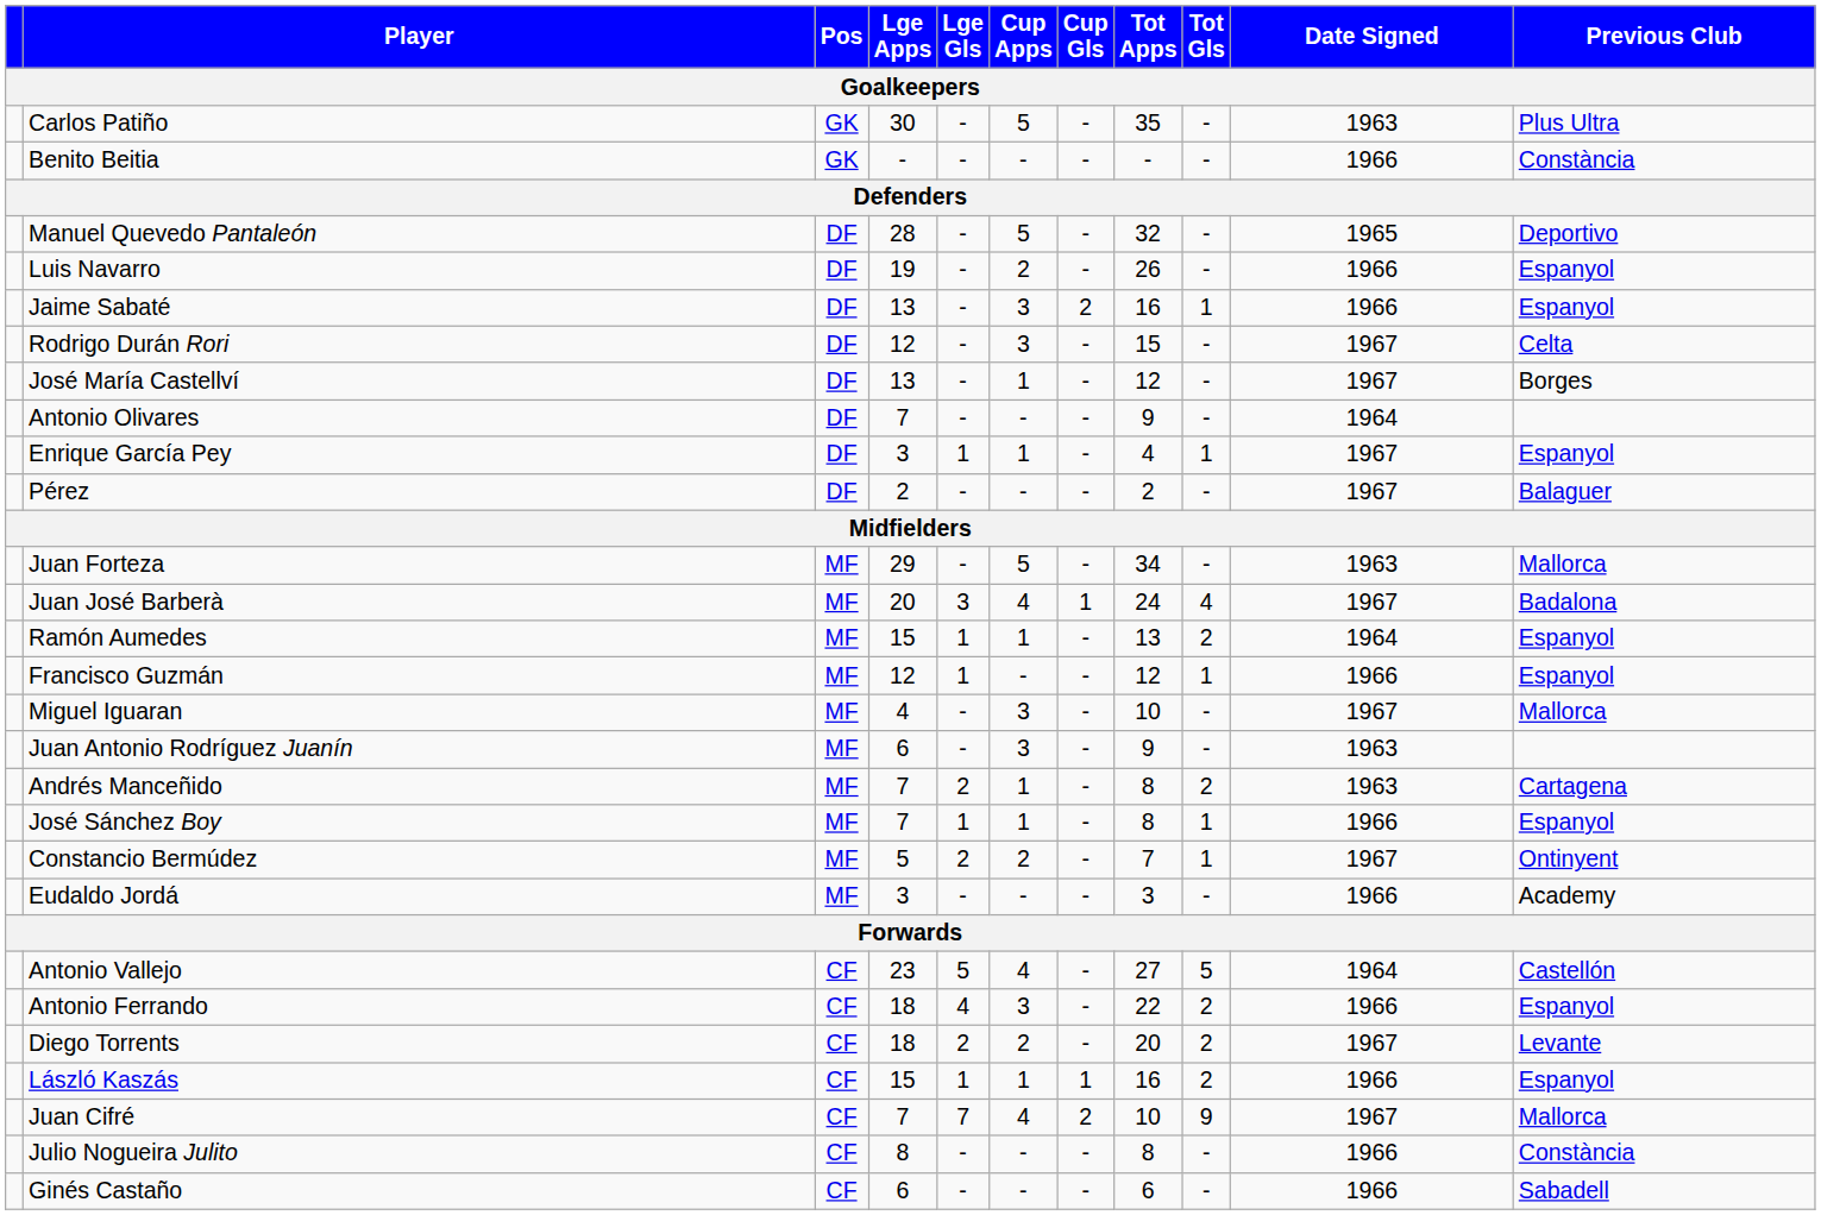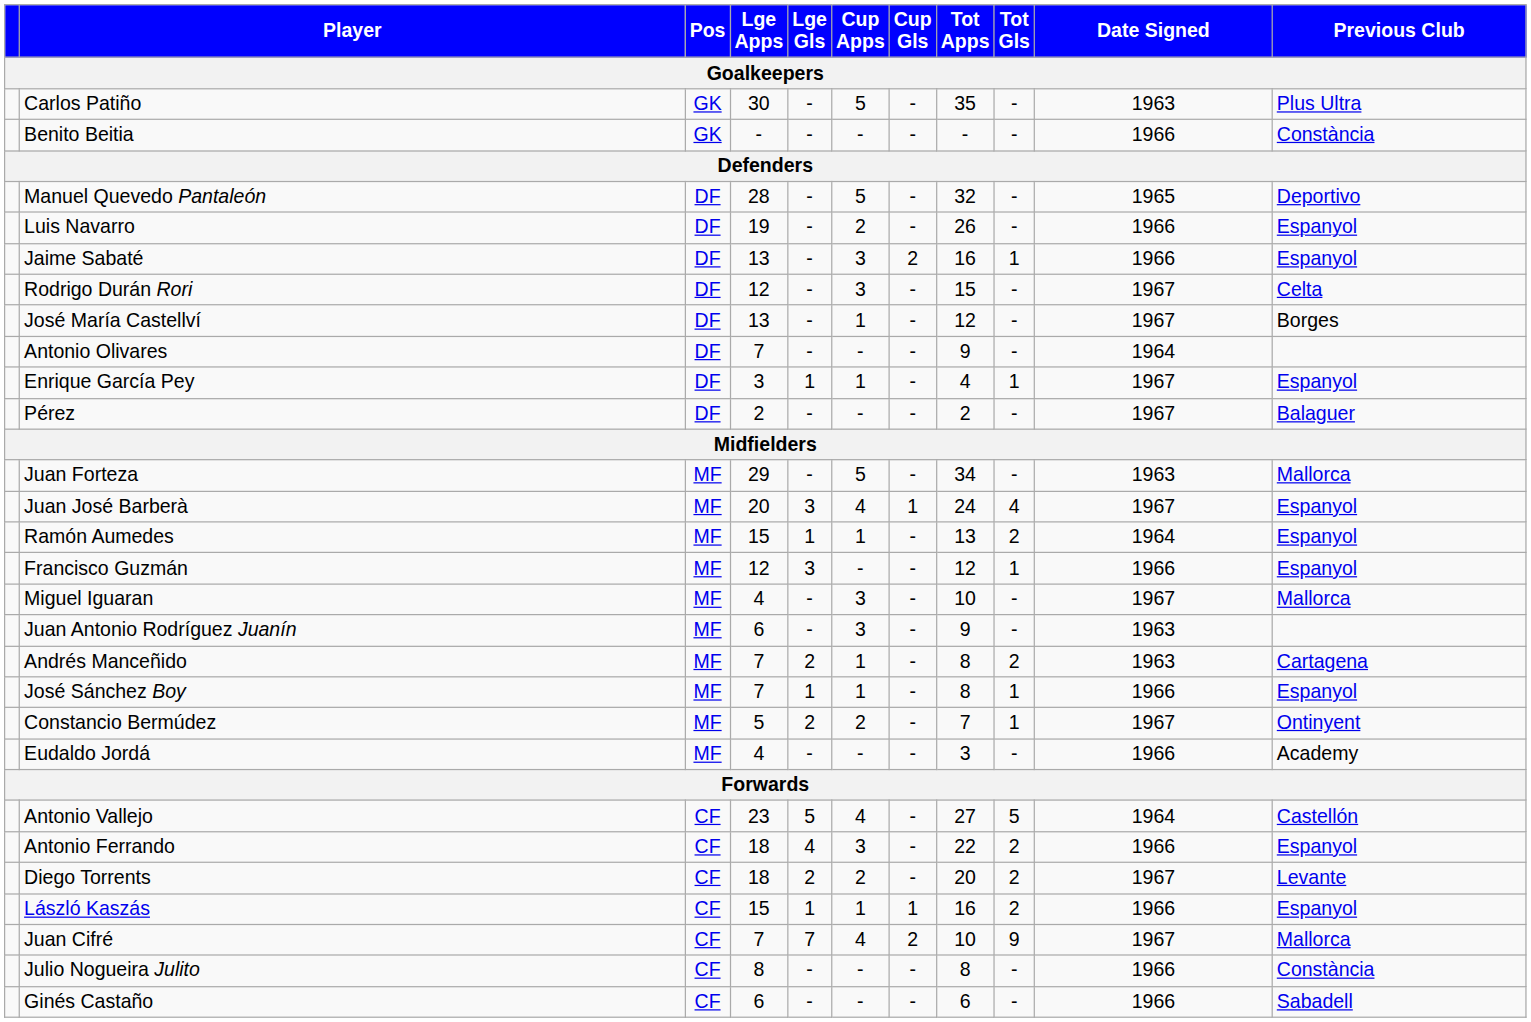 <table class="wikitable">
 <tr>
 <th style="background:#0000FF; color:white; width:1%"></th>
 <th style="background:#0000FF; color:white; width:45%">Player</th>
 <th style="background:#0000FF; color:white; width:1%">Pos</th>
 <th style="background:#0000FF; color:white; width:1%">Lge<br>Apps</th>
 <th style="background:#0000FF; color:white; width:1%">Lge<br>Gls</th>
 <th style="background:#0000FF; color:white; width:1%">Cup<br>Apps</th>
 <th style="background:#0000FF; color:white; width:1%">Cup<br>Gls</th>
 <th style="background:#0000FF; color:white; width:1%">Tot<br>Apps</th>
 <th style="background:#0000FF; color:white; width:1%">Tot<br>Gls</th>
 <th style="background:#0000FF; color:white; width:16%">Date Signed</th>
 <th style="background:#0000FF; color:white; width:17%">Previous Club</th>
 </tr>
 <tr>
 <th colspan=14 bgcolor=#6fd6f5>Goalkeepers</th>
 </tr>
 <tr>
 <td align=center></td>
 <td>Carlos Patiño</td>
 <td align=center><a href='#'>GK</a></td>
 <td align=center>30</td>
 <td align=center>-</td>
 <td align=center>5</td>
 <td align=center>-</td>
 <td align=center>35</td>
 <td align=center>-</td>
 <td align=center>1963</td>
 <td><a href='#'>Plus Ultra</a></td>
 </tr>
 <tr>
 <td align=center></td>
 <td>Benito Beitia</td>
 <td align=center><a href='#'>GK</a></td>
 <td align=center>-</td>
 <td align=center>-</td>
 <td align=center>-</td>
 <td align=center>-</td>
 <td align=center>-</td>
 <td align=center>-</td>
 <td align=center>1966</td>
 <td><a href='#'>Constància</a></td>
 </tr>
 <tr>
 <th colspan=14 bgcolor=#6fd6f5>Defenders</th>
 </tr>
 <tr>
 <td align=center></td>
 <td>Manuel Quevedo <em>Pantaleón</em></td>
 <td align=center><a href='#'>DF</a></td>
 <td align=center>28</td>
 <td align=center>-</td>
 <td align=center>5</td>
 <td align=center>-</td>
 <td align=center>32</td>
 <td align=center>-</td>
 <td align=center>1965</td>
 <td><a href='#'>Deportivo</a></td>
 </tr>
 <tr>
 <td align=center></td>
 <td>Luis Navarro</td>
 <td align=center><a href='#'>DF</a></td>
 <td align=center>19</td>
 <td align=center>-</td>
 <td align=center>2</td>
 <td align=center>-</td>
 <td align=center>26</td>
 <td align=center>-</td>
 <td align=center>1966</td>
 <td><a href='#'>Espanyol</a></td>
 </tr>
 <tr>
 <td align=center></td>
 <td>Jaime Sabaté</td>
 <td align=center><a href='#'>DF</a></td>
 <td align=center>13</td>
 <td align=center>-</td>
 <td align=center>3</td>
 <td align=center>2</td>
 <td align=center>16</td>
 <td align=center>1</td>
 <td align=center>1966</td>
 <td><a href='#'>Espanyol</a></td>
 </tr>
 <tr>
 <td align=center></td>
 <td>Rodrigo Durán <em>Rori</em></td>
 <td align=center><a href='#'>DF</a></td>
 <td align=center>12</td>
 <td align=center>-</td>
 <td align=center>3</td>
 <td align=center>-</td>
 <td align=center>15</td>
 <td align=center>-</td>
 <td align=center>1967</td>
 <td><a href='#'>Celta</a></td>
 </tr>
 <tr>
 <td align=center></td>
 <td>José María Castellví</td>
 <td align=center><a href='#'>DF</a></td>
 <td align=center>13</td>
 <td align=center>-</td>
 <td align=center>1</td>
 <td align=center>-</td>
 <td align=center>12</td>
 <td align=center>-</td>
 <td align=center>1967</td>
 <td>Borges</td>
 </tr>
 <tr>
 <td align=center></td>
 <td>Antonio Olivares</td>
 <td align=center><a href='#'>DF</a></td>
 <td align=center>7</td>
 <td align=center>-</td>
 <td align=center>-</td>
 <td align=center>-</td>
 <td align=center>9</td>
 <td align=center>-</td>
 <td align=center>1964</td>
 <td></td>
 </tr>
 <tr>
 <td align=center></td>
 <td>Enrique García Pey</td>
 <td align=center><a href='#'>DF</a></td>
 <td align=center>3</td>
 <td align=center>1</td>
 <td align=center>1</td>
 <td align=center>-</td>
 <td align=center>4</td>
 <td align=center>1</td>
 <td align=center>1967</td>
 <td><a href='#'>Espanyol</a></td>
 </tr>
 <tr>
 <td align=center></td>
 <td>Pérez</td>
 <td align=center><a href='#'>DF</a></td>
 <td align=center>2</td>
 <td align=center>-</td>
 <td align=center>-</td>
 <td align=center>-</td>
 <td align=center>2</td>
 <td align=center>-</td>
 <td align=center>1967</td>
 <td><a href='#'>Balaguer</a></td>
 </tr>
 <tr>
 <th colspan=14 bgcolor=#6fd6f5>Midfielders</th>
 </tr>
 <tr>
 <td align=center></td>
 <td>Juan Forteza</td>
 <td align=center><a href='#'>MF</a></td>
 <td align=center>29</td>
 <td align=center>-</td>
 <td align=center>5</td>
 <td align=center>-</td>
 <td align=center>34</td>
 <td align=center>-</td>
 <td align=center>1963</td>
 <td><a href='#'>Mallorca</a></td>
 </tr>
 <tr>
 <td align=center></td>
 <td>Juan José Barberà</td>
 <td align=center><a href='#'>MF</a></td>
 <td align=center>20</td>
 <td align=center>3</td>
 <td align=center>4</td>
 <td align=center>1</td>
 <td align=center>24</td>
 <td align=center>4</td>
 <td align=center>1967</td>
-<td><a href='#'>Badalona</a></td>
+<td><a href='#'>Espanyol</a></td>
 </tr>
 <tr>
 <td align=center></td>
 <td>Ramón Aumedes</td>
 <td align=center><a href='#'>MF</a></td>
 <td align=center>15</td>
 <td align=center>1</td>
 <td align=center>1</td>
 <td align=center>-</td>
 <td align=center>13</td>
 <td align=center>2</td>
 <td align=center>1964</td>
 <td><a href='#'>Espanyol</a></td>
 </tr>
 <tr>
 <td align=center></td>
 <td>Francisco Guzmán</td>
 <td align=center><a href='#'>MF</a></td>
 <td align=center>12</td>
-<td align=center>1</td>
+<td align=center>3</td>
 <td align=center>-</td>
 <td align=center>-</td>
 <td align=center>12</td>
 <td align=center>1</td>
 <td align=center>1966</td>
 <td><a href='#'>Espanyol</a></td>
 </tr>
 <tr>
 <td align=center></td>
 <td>Miguel Iguaran</td>
 <td align=center><a href='#'>MF</a></td>
 <td align=center>4</td>
 <td align=center>-</td>
 <td align=center>3</td>
 <td align=center>-</td>
 <td align=center>10</td>
 <td align=center>-</td>
 <td align=center>1967</td>
 <td><a href='#'>Mallorca</a></td>
 </tr>
 <tr>
 <td align=center></td>
 <td>Juan Antonio Rodríguez <em>Juanín</em></td>
 <td align=center><a href='#'>MF</a></td>
 <td align=center>6</td>
 <td align=center>-</td>
 <td align=center>3</td>
 <td align=center>-</td>
 <td align=center>9</td>
 <td align=center>-</td>
 <td align=center>1963</td>
 <td></td>
 </tr>
 <tr>
 <td align=center></td>
 <td>Andrés Manceñido</td>
 <td align=center><a href='#'>MF</a></td>
 <td align=center>7</td>
 <td align=center>2</td>
 <td align=center>1</td>
 <td align=center>-</td>
 <td align=center>8</td>
 <td align=center>2</td>
 <td align=center>1963</td>
 <td><a href='#'>Cartagena</a></td>
 </tr>
 <tr>
 <td align=center></td>
 <td>José Sánchez <em>Boy</em></td>
 <td align=center><a href='#'>MF</a></td>
 <td align=center>7</td>
 <td align=center>1</td>
 <td align=center>1</td>
 <td align=center>-</td>
 <td align=center>8</td>
 <td align=center>1</td>
 <td align=center>1966</td>
 <td><a href='#'>Espanyol</a></td>
 </tr>
 <tr>
 <td align=center></td>
 <td>Constancio Bermúdez</td>
 <td align=center><a href='#'>MF</a></td>
 <td align=center>5</td>
 <td align=center>2</td>
 <td align=center>2</td>
 <td align=center>-</td>
 <td align=center>7</td>
 <td align=center>1</td>
 <td align=center>1967</td>
 <td><a href='#'>Ontinyent</a></td>
 </tr>
 <tr>
 <td align=center></td>
 <td>Eudaldo Jordá</td>
 <td align=center><a href='#'>MF</a></td>
-<td align=center>3</td>
+<td align=center>4</td>
 <td align=center>-</td>
 <td align=center>-</td>
 <td align=center>-</td>
 <td align=center>3</td>
 <td align=center>-</td>
 <td align=center>1966</td>
 <td>Academy</td>
 </tr>
 <tr>
 <th colspan=14 bgcolor=#6fd6f5>Forwards</th>
 </tr>
 <tr>
 <td align=center></td>
 <td>Antonio Vallejo</td>
 <td align=center><a href='#'>CF</a></td>
 <td align=center>23</td>
 <td align=center>5</td>
 <td align=center>4</td>
 <td align=center>-</td>
 <td align=center>27</td>
 <td align=center>5</td>
 <td align=center>1964</td>
 <td><a href='#'>Castellón</a></td>
 </tr>
 <tr>
 <td align=center></td>
 <td>Antonio Ferrando</td>
 <td align=center><a href='#'>CF</a></td>
 <td align=center>18</td>
 <td align=center>4</td>
 <td align=center>3</td>
 <td align=center>-</td>
 <td align=center>22</td>
 <td align=center>2</td>
 <td align=center>1966</td>
 <td><a href='#'>Espanyol</a></td>
 </tr>
 <tr>
 <td align=center></td>
 <td>Diego Torrents</td>
 <td align=center><a href='#'>CF</a></td>
 <td align=center>18</td>
 <td align=center>2</td>
 <td align=center>2</td>
 <td align=center>-</td>
 <td align=center>20</td>
 <td align=center>2</td>
 <td align=center>1967</td>
 <td><a href='#'>Levante</a></td>
 </tr>
 <tr>
 <td align=center></td>
 <td><a href='#'>László Kaszás</a></td>
 <td align=center><a href='#'>CF</a></td>
 <td align=center>15</td>
 <td align=center>1</td>
 <td align=center>1</td>
 <td align=center>1</td>
 <td align=center>16</td>
 <td align=center>2</td>
 <td align=center>1966</td>
 <td><a href='#'>Espanyol</a></td>
 </tr>
 <tr>
 <td align=center></td>
 <td>Juan Cifré</td>
 <td align=center><a href='#'>CF</a></td>
 <td align=center>7</td>
 <td align=center>7</td>
 <td align=center>4</td>
 <td align=center>2</td>
 <td align=center>10</td>
 <td align=center>9</td>
 <td align=center>1967</td>
 <td><a href='#'>Mallorca</a></td>
 </tr>
 <tr>
 <td align=center></td>
 <td>Julio Nogueira <em>Julito</em></td>
 <td align=center><a href='#'>CF</a></td>
 <td align=center>8</td>
 <td align=center>-</td>
 <td align=center>-</td>
 <td align=center>-</td>
 <td align=center>8</td>
 <td align=center>-</td>
 <td align=center>1966</td>
 <td><a href='#'>Constància</a></td>
 </tr>
 <tr>
 <td align=center></td>
 <td>Ginés Castaño</td>
 <td align=center><a href='#'>CF</a></td>
 <td align=center>6</td>
 <td align=center>-</td>
 <td align=center>-</td>
 <td align=center>-</td>
 <td align=center>6</td>
 <td align=center>-</td>
 <td align=center>1966</td>
 <td><a href='#'>Sabadell</a></td>
 </tr>
 </table>
